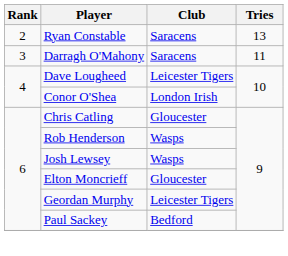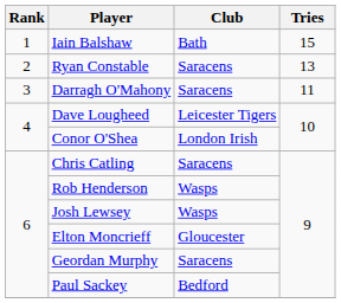 <table class="wikitable" style="text-align:center">
 <tr>
 <th>Rank</th>
 <th>Player</th>
 <th>Club</th>
 <th style="width:50px;">Tries</th>
+</tr>
+<tr>
+<td>1</td>
+<td align=left> <a href='#'>Iain Balshaw</a></td>
+<td align=left><a href='#'>Bath</a></td>
+<td>15</td>
 </tr>
 <tr>
 <td>2</td>
 <td align=left> <a href='#'>Ryan Constable</a></td>
 <td align=left><a href='#'>Saracens</a></td>
 <td>13</td>
 </tr>
 <tr>
 <td>3</td>
 <td align=left> <a href='#'>Darragh O'Mahony</a></td>
 <td align=left><a href='#'>Saracens</a></td>
 <td>11</td>
 </tr>
 <tr>
 <td rowspan=2>4</td>
 <td align=left> <a href='#'>Dave Lougheed</a></td>
 <td align=left><a href='#'>Leicester Tigers</a></td>
 <td rowspan=2>10</td>
 </tr>
 <tr>
 <td align=left> <a href='#'>Conor O'Shea</a></td>
 <td align=left><a href='#'>London Irish</a></td>
 </tr>
 <tr>
 <td rowspan=6>6</td>
 <td align=left> <a href='#'>Chris Catling</a></td>
-<td align=left><a href='#'>Gloucester</a></td>
+<td align=left><a href='#'>Saracens</a></td>
 <td rowspan=6>9</td>
 </tr>
 <tr>
 <td align=left> <a href='#'>Rob Henderson</a></td>
 <td align=left><a href='#'>Wasps</a></td>
 </tr>
 <tr>
 <td align=left> <a href='#'>Josh Lewsey</a></td>
 <td align=left><a href='#'>Wasps</a></td>
 </tr>
 <tr>
 <td align=left> <a href='#'>Elton Moncrieff</a></td>
 <td align=left><a href='#'>Gloucester</a></td>
 </tr>
 <tr>
 <td align=left> <a href='#'>Geordan Murphy</a></td>
-<td align=left><a href='#'>Leicester Tigers</a></td>
+<td align=left><a href='#'>Saracens</a></td>
 </tr>
 <tr>
 <td align=left> <a href='#'>Paul Sackey</a></td>
 <td align=left><a href='#'>Bedford</a></td>
 </tr>
 <tr>
 </tr>
 </table>
